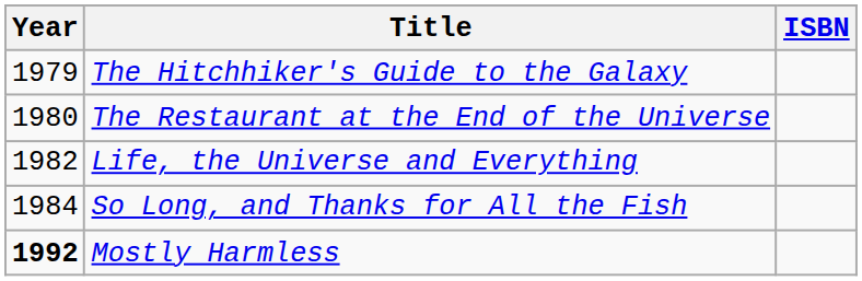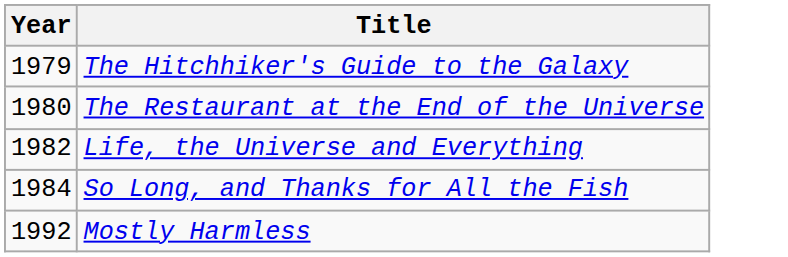 <table class="wikitable">
 <tr>
 <th>Year</th>
 <th>Title</th>
-<th><a href='#'>ISBN</a></th>
 </tr>
 <tr>
 <td>1979</td>
 <td><a href='#'><em>The Hitchhiker's Guide to the Galaxy</em></a></td>
-<td></td>
 </tr>
 <tr>
 <td>1980</td>
 <td><em><a href='#'>The Restaurant at the End of the Universe</a></em></td>
-<td></td>
 </tr>
 <tr>
 <td>1982</td>
 <td><em><a href='#'>Life, the Universe and Everything</a></em></td>
-<td></td>
 </tr>
 <tr>
 <td>1984</td>
 <td><em><a href='#'>So Long, and Thanks for All the Fish</a></em></td>
-<td></td>
 </tr>
 <tr>
-<td><strong>1992</strong></td>
+<td>1992</td>
 <td><em><a href='#'>Mostly Harmless</a></em></td>
-<td></td>
 </tr>
 </table>
